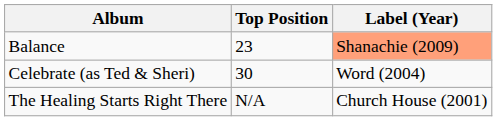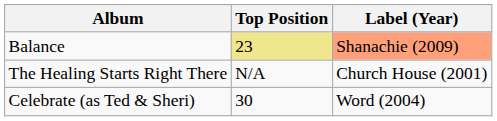 <table class="wikitable">
 <tr>
 <th>Album</th>
 <th>Top Position</th>
 <th>Label (Year)</th>
 </tr>
 <tr>
 <td>Balance</td>
-<td>23</td>
+<td style="background: khaki;">23</td>
 <td style="background: lightsalmon;">Shanachie (2009)</td>
+</tr>
+<tr>
+<td>The Healing Starts Right There</td>
+<td>N/A</td>
+<td>Church House (2001)</td>
 </tr>
 <tr>
 <td>Celebrate (as Ted & Sheri)</td>
 <td>30</td>
 <td>Word (2004)</td>
 </tr>
-<tr>
-<td>The Healing Starts Right There</td>
-<td>N/A</td>
-<td>Church House (2001)</td>
-</tr>
 </table>
